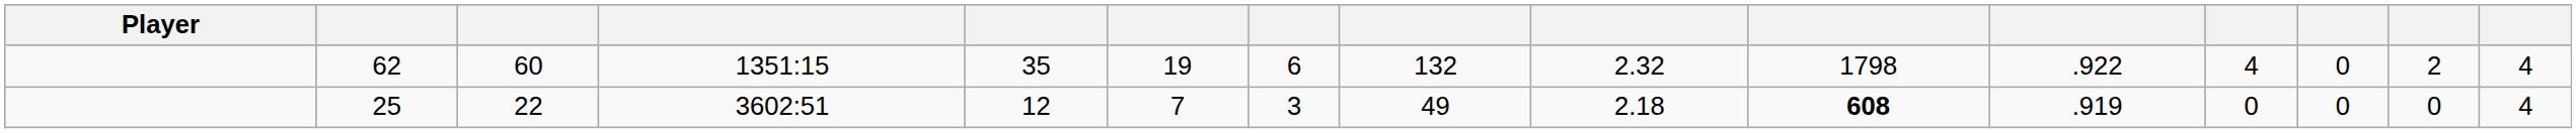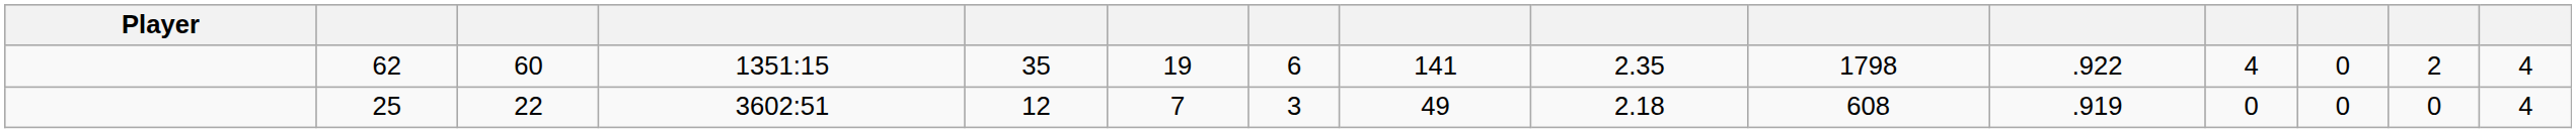 <table class="wikitable sortable" style="width:100%; text-align:center;">
 <tr>
 <th>Player</th>
 <th></th>
 <th></th>
 <th></th>
 <th></th>
 <th></th>
 <th></th>
 <th></th>
 <th></th>
 <th></th>
 <th></th>
 <th></th>
 <th></th>
 <th></th>
 <th></th>
 </tr>
 <tr>
 <td style=white-space:nowrap></td>
 <td>62</td>
 <td>60</td>
 <td>1351:15</td>
 <td>35</td>
 <td>19</td>
 <td>6</td>
-<td>132</td>
-<td>2.32</td>
+<td>141</td>
+<td>2.35</td>
 <td>1798</td>
 <td>.922</td>
 <td>4</td>
 <td>0</td>
 <td>2</td>
 <td>4</td>
 </tr>
 <tr>
 <td style=white-space:nowrap></td>
 <td>25</td>
 <td>22</td>
 <td>3602:51</td>
 <td>12</td>
 <td>7</td>
 <td>3</td>
 <td>49</td>
 <td>2.18</td>
-<td><strong>608</strong></td>
+<td>608</td>
 <td>.919</td>
 <td>0</td>
 <td>0</td>
 <td>0</td>
 <td>4</td>
 </tr>
 </table>
